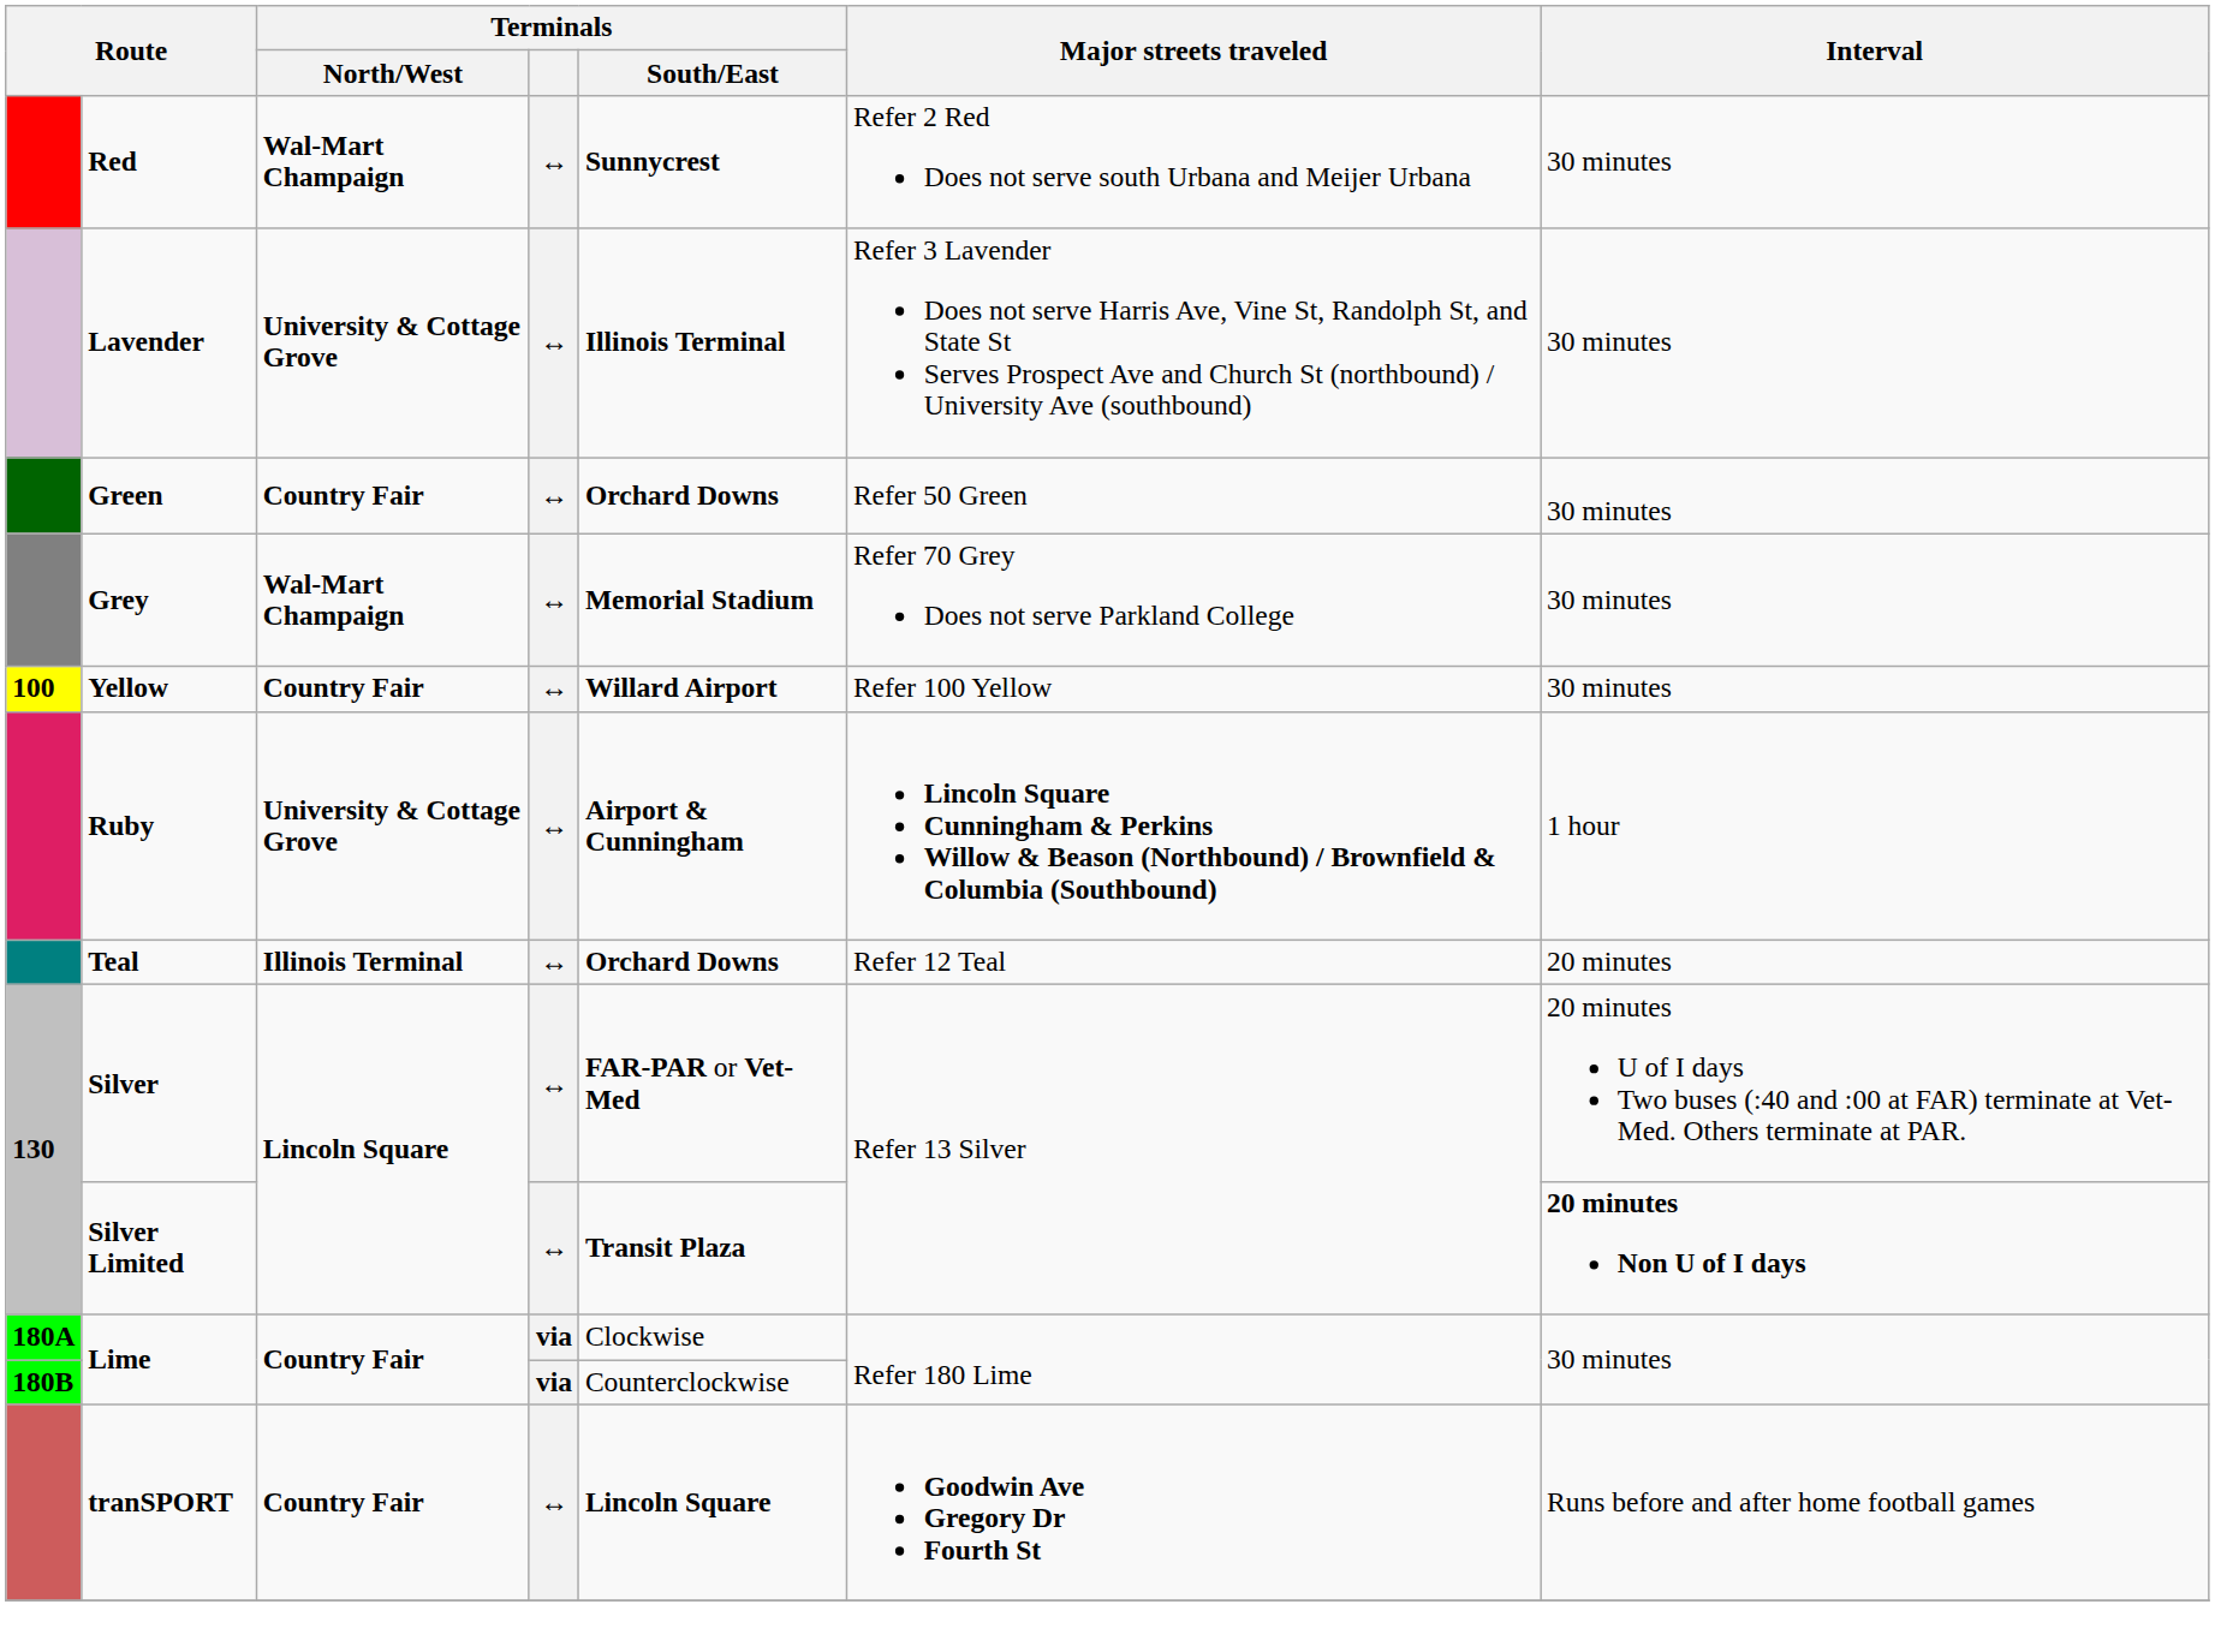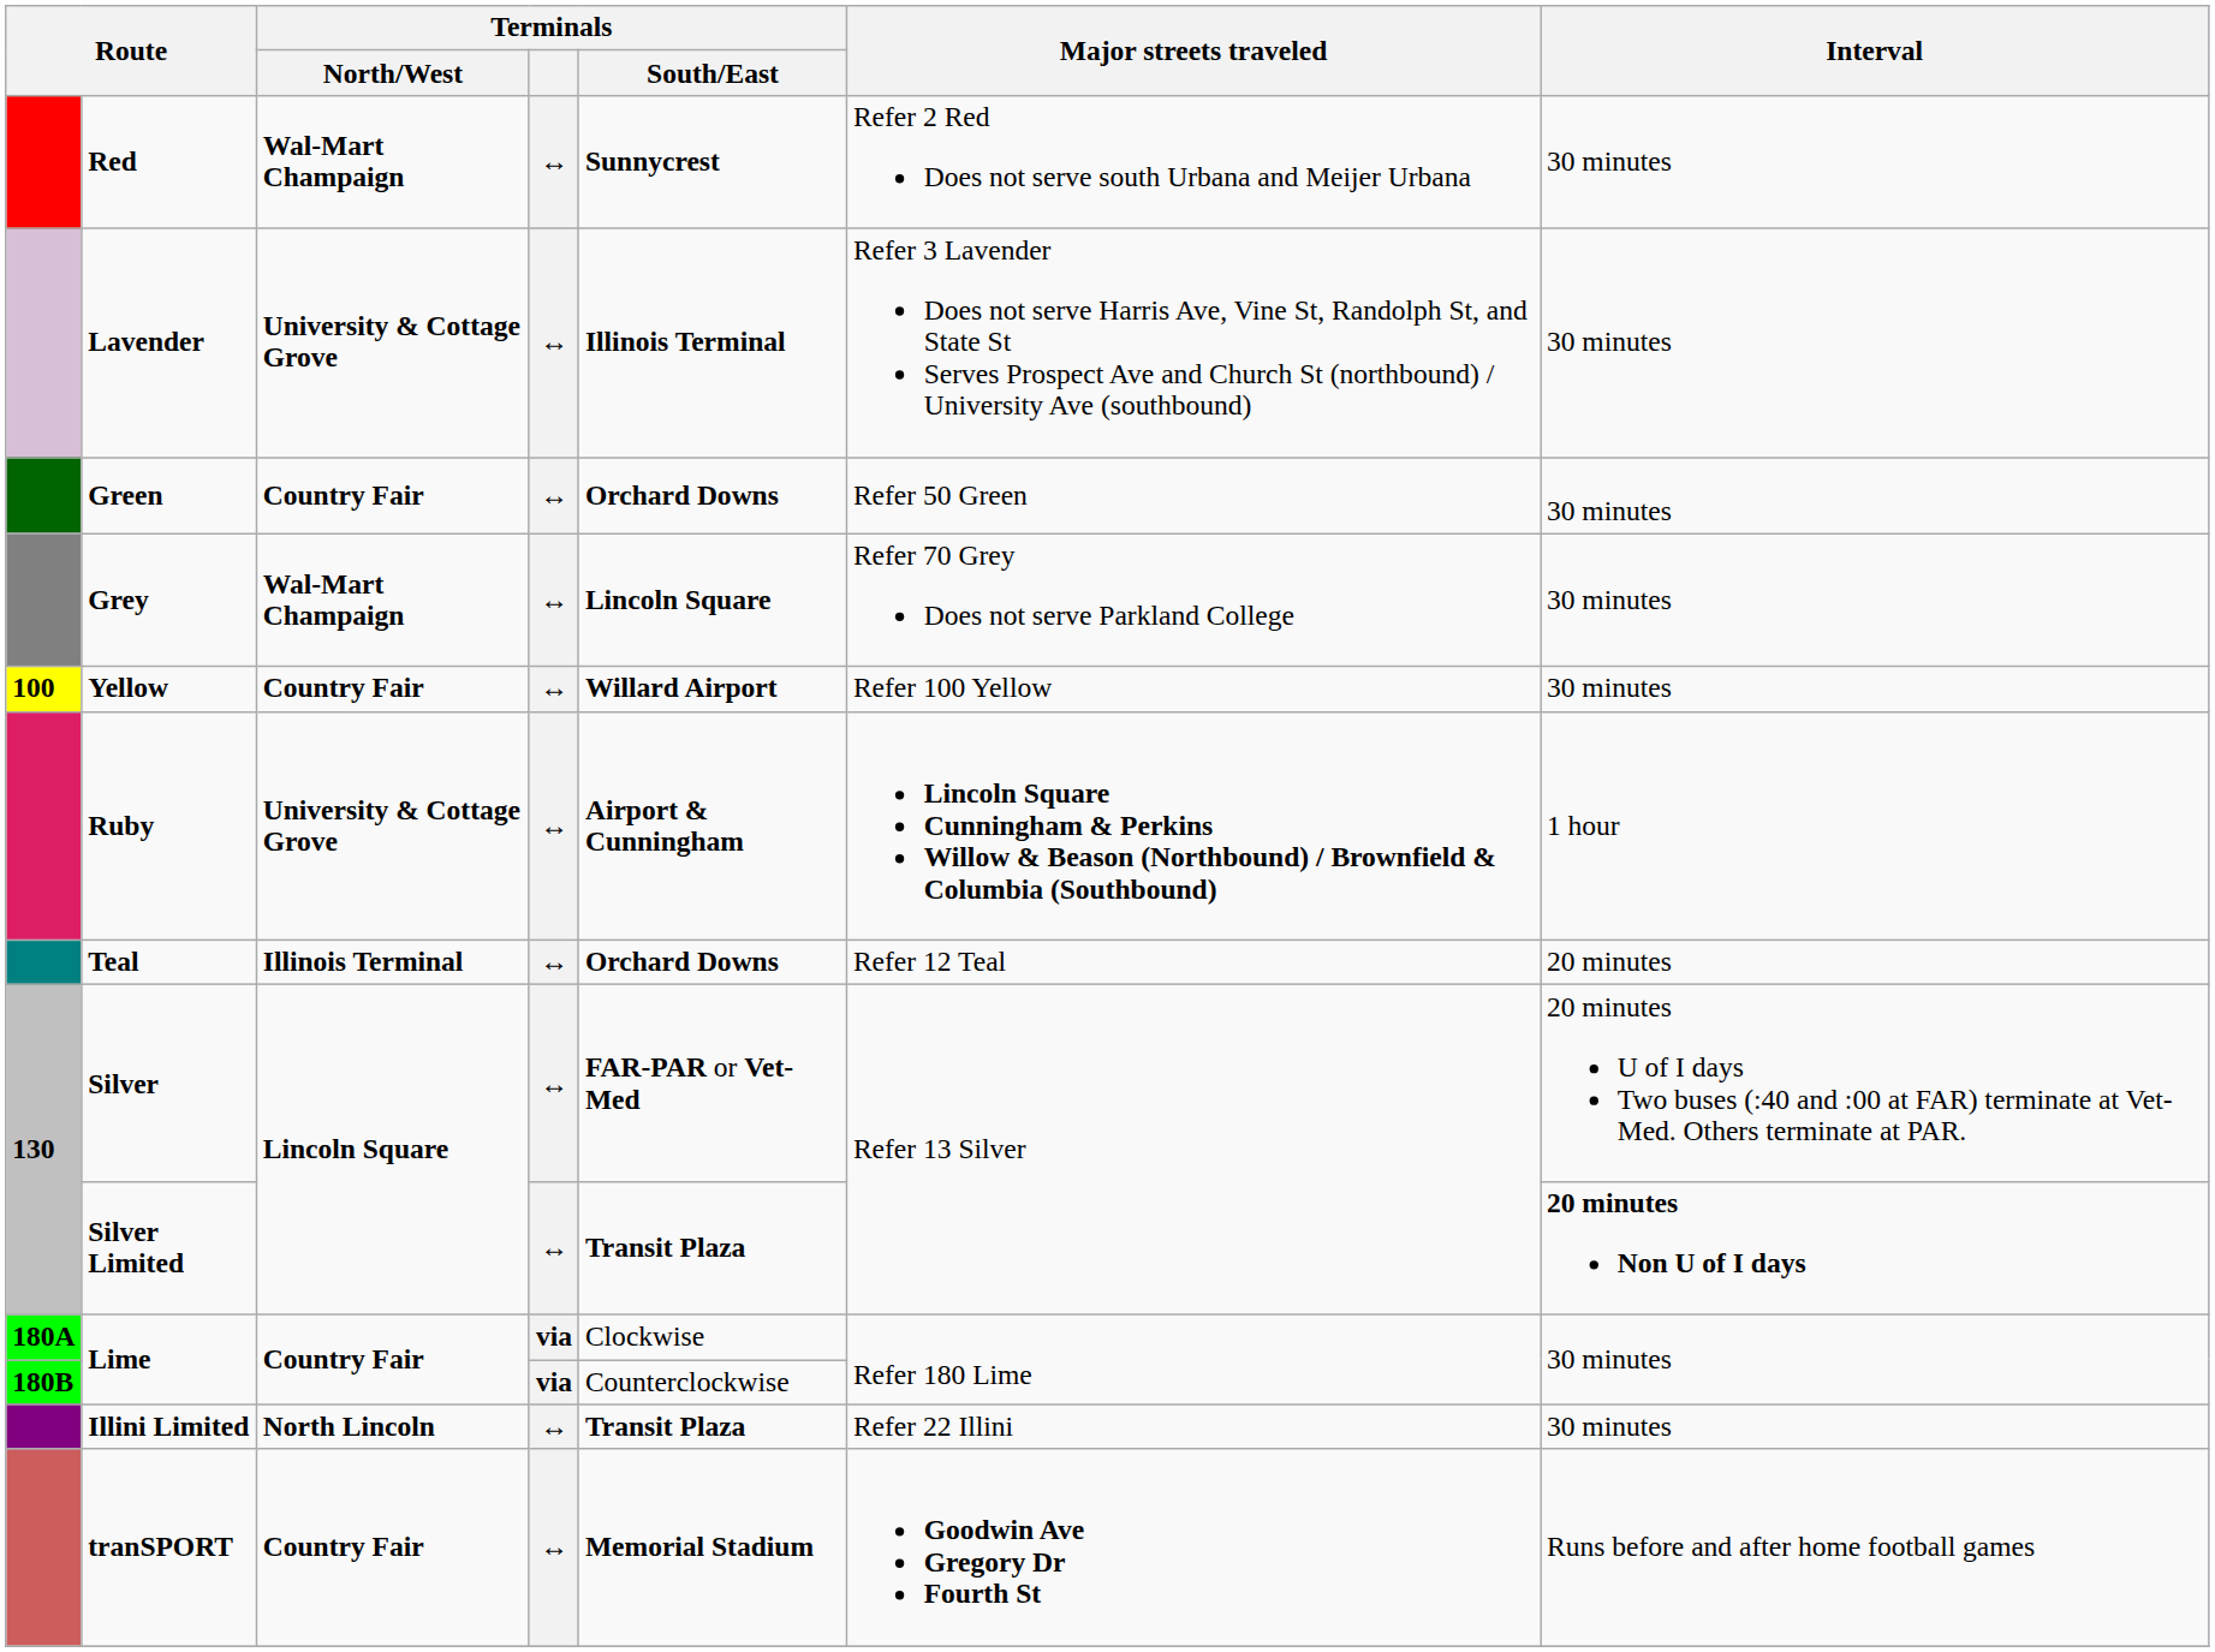 <table class=wikitable |>
 <tr>
 <th colspan=2 rowspan=2>Route</th>
 <th colspan=3>Terminals</th>
 <th rowspan=2>Major streets traveled</th>
 <th rowspan=2>Interval</th>
 </tr>
 <tr>
 <th>North/West</th>
 <th></th>
 <th>South/East</th>
 </tr>
 <tr>
 <td bgcolor="red"></td>
 <td><strong>Red</strong></td>
 <td><strong>Wal-Mart Champaign</strong></td>
 <th><span>↔</span></th>
 <td><strong>Sunnycrest</strong></td>
 <td>Refer 2 Red<br><ul><li>Does not serve south Urbana and Meijer Urbana</li></ul></td>
 <td>30 minutes</td>
 </tr>
 <tr>
 <td bgcolor="thistle"></td>
 <td><strong>Lavender</strong></td>
 <td><strong>University & Cottage Grove</strong></td>
 <th><span>↔</span></th>
 <td><strong>Illinois Terminal</strong></td>
 <td>Refer 3 Lavender<br><ul><li>Does not serve Harris Ave, Vine St, Randolph St, and State St</li><li>Serves Prospect Ave and Church St (northbound) / University Ave (southbound)</li></ul></td>
 <td>30 minutes</td>
 </tr>
 <tr>
 <td bgcolor="darkgreen"></td>
 <td><strong>Green</strong></td>
 <td><strong>Country Fair</strong></td>
 <th><span>↔</span></th>
 <td><strong>Orchard Downs</strong></td>
 <td>Refer 50 Green</td>
 <td><br>30 minutes</td>
 </tr>
 <tr>
 <td bgcolor="grey"></td>
 <td><strong>Grey</strong></td>
 <td><strong>Wal-Mart Champaign</strong></td>
 <th><span>↔</span></th>
-<td><strong>Memorial Stadium</strong></td>
+<td><strong>Lincoln Square</strong></td>
 <td>Refer 70 Grey<br><ul><li>Does not serve Parkland College</li></ul></td>
 <td>30 minutes</td>
 </tr>
 <tr>
 <td bgcolor="yellow"><strong>100</strong></td>
 <td><strong>Yellow</strong></td>
 <td><strong>Country Fair</strong></td>
 <th><span>↔</span></th>
 <td><strong>Willard Airport</strong></td>
 <td>Refer 100 Yellow<br></td>
 <td>30 minutes</td>
 </tr>
 <tr>
 <td bgcolor=#de1e64></td>
 <td><strong>Ruby</strong></td>
 <td><strong>University & Cottage Grove</strong></td>
 <th><span>↔</span></th>
 <td><strong>Airport & Cunningham</strong></td>
 <td><br><ul><li><strong>Lincoln Square</strong></li><li><strong>Cunningham & Perkins</strong></li><li><strong>Willow & Beason (Northbound) / Brownfield & Columbia (Southbound)</strong></li></ul></td>
 <td>1 hour</td>
 </tr>
 <tr>
 <td bgcolor="teal"></td>
 <td><strong>Teal</strong></td>
 <td><strong>Illinois Terminal</strong></td>
 <th><span>↔</span></th>
 <td><strong>Orchard Downs</strong></td>
 <td>Refer 12 Teal</td>
 <td>20 minutes</td>
 </tr>
 <tr>
 <td rowspan=2 bgcolor="silver"><strong>130</strong></td>
 <td><strong>Silver</strong></td>
 <td rowspan=2><strong>Lincoln Square</strong></td>
 <th><span>↔</span></th>
 <td><strong>FAR-PAR</strong> or <strong>Vet-Med</strong></td>
 <td rowspan=2>Refer 13 Silver</td>
 <td>20 minutes<br><ul><li>U of I days</li><li>Two buses (:40 and :00 at FAR) terminate at Vet-Med. Others terminate at PAR.</li></ul></td>
 </tr>
 <tr>
 <td><strong>Silver Limited</strong></td>
 <th><span>↔</span></th>
 <td><strong>Transit Plaza</strong></td>
 <td><strong>20 minutes<br><ul><li>Non U of I days</li></ul></strong></td>
 </tr>
 <tr>
 <td bgcolor="lime"><strong>180A</strong></td>
 <td rowspan=2><strong>Lime</strong></td>
 <td rowspan=2><strong>Country Fair</strong></td>
 <th><span>via</span></th>
 <td>Clockwise</td>
 <td rowspan=2><br>Refer 180 Lime</td>
 <td rowspan=2>30 minutes</td>
 </tr>
 <tr>
 <td bgcolor="lime"><strong>180B</strong></td>
 <th><span>via</span></th>
 <td>Counterclockwise</td>
 </tr>
 <tr>
+<td bgcolor="purple"></td>
+<td><strong>Illini Limited</strong></td>
+<td><strong>North Lincoln</strong></td>
+<th><span>↔</span></th>
+<td><strong>Transit Plaza</strong></td>
+<td>Refer 22 Illini</td>
+<td>30 minutes</td>
+</tr>
+<tr>
 <td bgcolor="indianred"></td>
 <td><strong>tranSPORT</strong></td>
 <td><strong>Country Fair</strong></td>
 <th><span>↔</span></th>
-<td><strong>Lincoln Square</strong></td>
+<td><strong>Memorial Stadium</strong></td>
 <td><br><ul><li><strong>Goodwin Ave</strong></li><li><strong>Gregory Dr</strong></li><li><strong>Fourth St</strong></li></ul></td>
 <td>Runs before and after home football games</td>
 </tr>
 <tr>
 </tr>
 </table>
